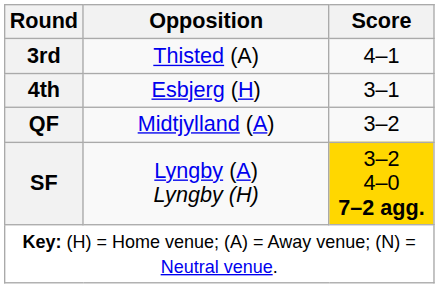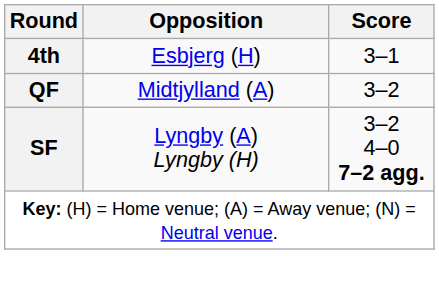 <table class="wikitable plainrowheaders" style="text-align:center;margin:0">
 <tr>
 <th scope="col" style="width:25px">Round</th>
 <th scope="col" style="width:175px">Opposition</th>
 <th scope="col" style="width:70px">Score</th>
-</tr>
-<tr>
-<th scope=row style="text-align:center">3rd</th>
-<td><a href='#'>Thisted</a> (A)</td>
-<td>4–1</td>
 </tr>
 <tr>
 <th scope=row style="text-align:center">4th</th>
 <td><a href='#'>Esbjerg</a> (<a href='#'>H</a>)</td>
 <td>3–1</td>
 </tr>
 <tr>
 <th scope=row style="text-align:center">QF</th>
 <td><a href='#'>Midtjylland</a> (<a href='#'>A</a>)</td>
 <td>3–2</td>
 </tr>
 <tr>
 <th scope=row style="text-align:center">SF</th>
 <td><a href='#'>Lyngby</a> (<a href='#'>A</a>)<br><em>Lyngby (H)</em></td>
-<td style="background: gold;">3–2<br>4–0<br><strong>7–2 agg.</strong></td>
+<td>3–2<br>4–0<br><strong>7–2 agg.</strong></td>
 </tr>
 <tr>
 <td colspan="3" style="background:white;"><small><strong>Key:</strong> (H) = Home venue; (A) = Away venue; (N) = <a href='#'>Neutral venue</a>.</small></td>
 </tr>
 </table>
